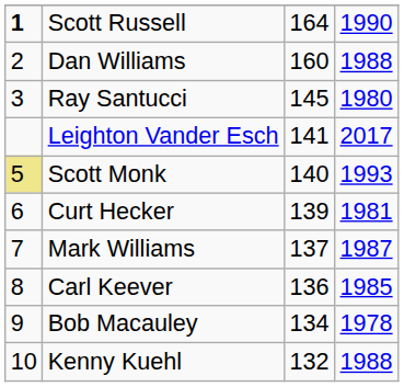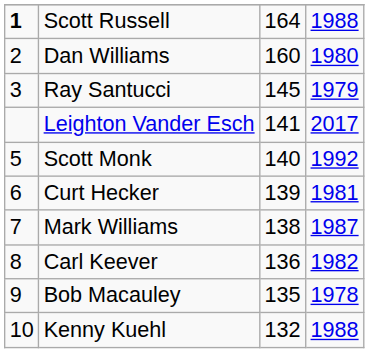 <table class="wikitable">
 <tr>
 </tr>
 <tr>
 <td><strong>1</strong></td>
 <td>Scott Russell</td>
 <td>164</td>
-<td><a href='#'>1990</a></td>
+<td><a href='#'>1988</a></td>
 </tr>
 <tr>
 <td>2</td>
 <td>Dan Williams</td>
 <td>160</td>
-<td><a href='#'>1988</a></td>
+<td><a href='#'>1980</a></td>
 </tr>
 <tr>
 <td>3</td>
 <td>Ray Santucci</td>
 <td>145</td>
-<td><a href='#'>1980</a></td>
+<td><a href='#'>1979</a></td>
 </tr>
 <tr>
 <td></td>
 <td><a href='#'>Leighton Vander Esch</a></td>
 <td>141</td>
 <td><a href='#'>2017</a></td>
 </tr>
 <tr>
-<td style="background: khaki;">5</td>
+<td>5</td>
 <td>Scott Monk</td>
 <td>140</td>
-<td><a href='#'>1993</a></td>
+<td><a href='#'>1992</a></td>
 </tr>
 <tr>
 <td>6</td>
 <td>Curt Hecker</td>
 <td>139</td>
 <td><a href='#'>1981</a></td>
 </tr>
 <tr>
 <td>7</td>
 <td>Mark Williams</td>
-<td>137</td>
+<td>138</td>
 <td><a href='#'>1987</a></td>
 </tr>
 <tr>
 <td>8</td>
 <td>Carl Keever</td>
 <td>136</td>
-<td><a href='#'>1985</a></td>
+<td><a href='#'>1982</a></td>
 </tr>
 <tr>
 <td>9</td>
 <td>Bob Macauley</td>
-<td>134</td>
+<td>135</td>
 <td><a href='#'>1978</a></td>
 </tr>
 <tr>
 <td>10</td>
 <td>Kenny Kuehl</td>
 <td>132</td>
 <td><a href='#'>1988</a></td>
 </tr>
 </table>
